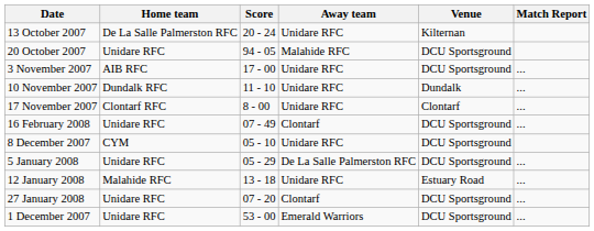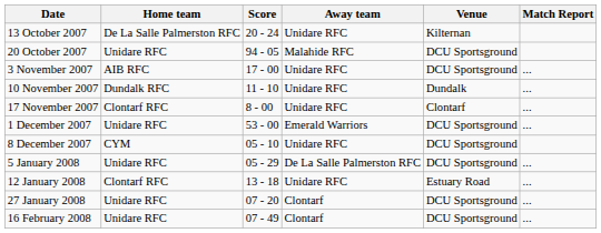 <table class="wikitable">
 <tr style="background:#efefef">
 <th>Date</th>
 <th>Home team</th>
 <th>Score</th>
 <th>Away team</th>
 <th>Venue</th>
 <th>Match Report</th>
 </tr>
 <tr>
 <td>13 October 2007</td>
 <td>De La Salle Palmerston RFC</td>
 <td>20 - 24</td>
 <td>Unidare RFC</td>
 <td>Kilternan</td>
 <td></td>
 </tr>
 <tr>
 <td>20 October 2007</td>
 <td>Unidare RFC</td>
 <td>94 - 05</td>
 <td>Malahide RFC</td>
 <td>DCU Sportsground</td>
 <td></td>
 </tr>
 <tr>
 <td>3 November 2007</td>
 <td>AIB RFC</td>
 <td>17 - 00</td>
 <td>Unidare RFC</td>
 <td>DCU Sportsground</td>
 <td>...</td>
 </tr>
 <tr>
 <td>10 November 2007</td>
 <td>Dundalk RFC</td>
 <td>11 - 10</td>
 <td>Unidare RFC</td>
 <td>Dundalk</td>
 <td>...</td>
 </tr>
 <tr>
 <td>17 November 2007</td>
 <td>Clontarf RFC</td>
 <td>8 - 00</td>
 <td>Unidare RFC</td>
 <td>Clontarf</td>
 <td>...</td>
 </tr>
 <tr>
-<td>16 February 2008</td>
+<td>1 December 2007</td>
 <td>Unidare RFC</td>
-<td>07 - 49</td>
-<td>Clontarf</td>
+<td>53 - 00</td>
+<td>Emerald Warriors</td>
 <td>DCU Sportsground</td>
 <td>...</td>
 </tr>
 <tr>
 <td>8 December 2007</td>
 <td>CYM</td>
 <td>05 - 10</td>
 <td>Unidare RFC</td>
 <td>DCU Sportsground</td>
 <td></td>
 </tr>
 <tr>
 <td>5 January 2008</td>
 <td>Unidare RFC</td>
 <td>05 - 29</td>
 <td>De La Salle Palmerston RFC</td>
 <td>DCU Sportsground</td>
 <td>...</td>
 </tr>
 <tr>
 <td>12 January 2008</td>
-<td>Malahide RFC</td>
+<td>Clontarf RFC</td>
 <td>13 - 18</td>
 <td>Unidare RFC</td>
 <td>Estuary Road</td>
 <td>...</td>
 </tr>
 <tr>
 <td>27 January 2008</td>
 <td>Unidare RFC</td>
 <td>07 - 20</td>
 <td>Clontarf</td>
 <td>DCU Sportsground</td>
 <td>...</td>
 </tr>
 <tr>
-<td>1 December 2007</td>
+<td>16 February 2008</td>
 <td>Unidare RFC</td>
-<td>53 - 00</td>
-<td>Emerald Warriors</td>
+<td>07 - 49</td>
+<td>Clontarf</td>
 <td>DCU Sportsground</td>
 <td>...</td>
 </tr>
 </table>
